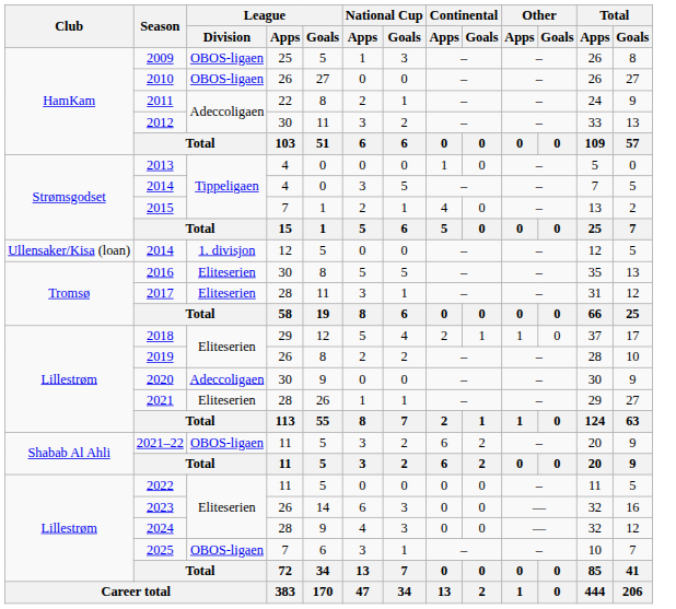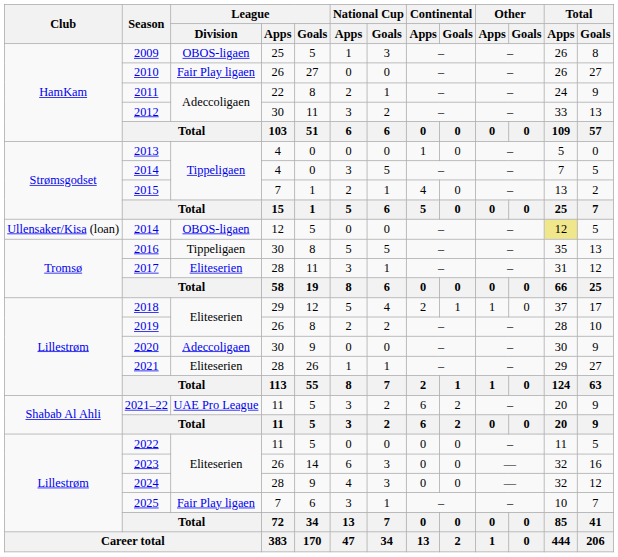 <table class="wikitable" style="text-align:center">
 <tr>
 <th rowspan="2">Club</th>
 <th rowspan="2">Season</th>
 <th colspan="3">League</th>
 <th colspan="2">National Cup</th>
 <th colspan="2">Continental</th>
 <th colspan="2">Other</th>
 <th colspan="2">Total</th>
 </tr>
 <tr>
 <th>Division</th>
 <th>Apps</th>
 <th>Goals</th>
 <th>Apps</th>
 <th>Goals</th>
 <th>Apps</th>
 <th>Goals</th>
 <th>Apps</th>
 <th>Goals</th>
 <th>Apps</th>
 <th>Goals</th>
 </tr>
 <tr>
 <td rowspan="5"><a href='#'>HamKam</a></td>
 <td><a href='#'>2009</a></td>
 <td><a href='#'>OBOS-ligaen</a></td>
 <td>25</td>
 <td>5</td>
 <td>1</td>
 <td>3</td>
 <td colspan="2">–</td>
 <td colspan="2">–</td>
 <td>26</td>
 <td>8</td>
 </tr>
 <tr>
 <td><a href='#'>2010</a></td>
-<td><a href='#'>OBOS-ligaen</a></td>
+<td><a href='#'>Fair Play ligaen</a></td>
 <td>26</td>
 <td>27</td>
 <td>0</td>
 <td>0</td>
 <td colspan="2">–</td>
 <td colspan="2">–</td>
 <td>26</td>
 <td>27</td>
 </tr>
 <tr>
 <td><a href='#'>2011</a></td>
 <td rowspan="2">Adeccoligaen</td>
 <td>22</td>
 <td>8</td>
 <td>2</td>
 <td>1</td>
 <td colspan="2">–</td>
 <td colspan="2">–</td>
 <td>24</td>
 <td>9</td>
 </tr>
 <tr>
 <td><a href='#'>2012</a></td>
 <td>30</td>
 <td>11</td>
 <td>3</td>
 <td>2</td>
 <td colspan="2">–</td>
 <td colspan="2">–</td>
 <td>33</td>
 <td>13</td>
 </tr>
 <tr>
 <th colspan="2">Total</th>
 <th>103</th>
 <th>51</th>
 <th>6</th>
 <th>6</th>
 <th>0</th>
 <th>0</th>
 <th>0</th>
 <th>0</th>
 <th>109</th>
 <th>57</th>
 </tr>
 <tr>
 <td rowspan="4"><a href='#'>Strømsgodset</a></td>
 <td><a href='#'>2013</a></td>
 <td rowspan="3"><a href='#'>Tippeligaen</a></td>
 <td>4</td>
 <td>0</td>
 <td>0</td>
 <td>0</td>
 <td>1</td>
 <td>0</td>
 <td colspan="2">–</td>
 <td>5</td>
 <td>0</td>
 </tr>
 <tr>
 <td><a href='#'>2014</a></td>
 <td>4</td>
 <td>0</td>
 <td>3</td>
 <td>5</td>
 <td colspan="2">–</td>
 <td colspan="2">–</td>
 <td>7</td>
 <td>5</td>
 </tr>
 <tr>
 <td><a href='#'>2015</a></td>
 <td>7</td>
 <td>1</td>
 <td>2</td>
 <td>1</td>
 <td>4</td>
 <td>0</td>
 <td colspan="2">–</td>
 <td>13</td>
 <td>2</td>
 </tr>
 <tr>
 <th colspan="2">Total</th>
 <th>15</th>
 <th>1</th>
 <th>5</th>
 <th>6</th>
 <th>5</th>
 <th>0</th>
 <th>0</th>
 <th>0</th>
 <th>25</th>
 <th>7</th>
 </tr>
 <tr>
 <td><a href='#'>Ullensaker/Kisa</a> (loan)</td>
 <td><a href='#'>2014</a></td>
-<td><a href='#'>1. divisjon</a></td>
+<td><a href='#'>OBOS-ligaen</a></td>
 <td>12</td>
 <td>5</td>
 <td>0</td>
 <td>0</td>
 <td colspan="2">–</td>
 <td colspan="2">–</td>
-<td>12</td>
+<td style="background: khaki;">12</td>
 <td>5</td>
 </tr>
 <tr>
 <td rowspan="3"><a href='#'>Tromsø</a></td>
 <td><a href='#'>2016</a></td>
-<td><a href='#'>Eliteserien</a></td>
+<td>Tippeligaen</td>
 <td>30</td>
 <td>8</td>
 <td>5</td>
 <td>5</td>
 <td colspan="2">–</td>
 <td colspan="2">–</td>
 <td>35</td>
 <td>13</td>
 </tr>
 <tr>
 <td><a href='#'>2017</a></td>
 <td><a href='#'>Eliteserien</a></td>
 <td>28</td>
 <td>11</td>
 <td>3</td>
 <td>1</td>
 <td colspan="2">–</td>
 <td colspan="2">–</td>
 <td>31</td>
 <td>12</td>
 </tr>
 <tr>
 <th colspan="2">Total</th>
 <th>58</th>
 <th>19</th>
 <th>8</th>
 <th>6</th>
 <th>0</th>
 <th>0</th>
 <th>0</th>
 <th>0</th>
 <th>66</th>
 <th>25</th>
 </tr>
 <tr>
 <td rowspan="5"><a href='#'>Lillestrøm</a></td>
 <td><a href='#'>2018</a></td>
 <td rowspan="2">Eliteserien</td>
 <td>29</td>
 <td>12</td>
 <td>5</td>
 <td>4</td>
 <td>2</td>
 <td>1</td>
 <td>1</td>
 <td>0</td>
 <td>37</td>
 <td>17</td>
 </tr>
 <tr>
 <td><a href='#'>2019</a></td>
 <td>26</td>
 <td>8</td>
 <td>2</td>
 <td>2</td>
 <td colspan="2">–</td>
 <td colspan="2">–</td>
 <td>28</td>
 <td>10</td>
 </tr>
 <tr>
 <td><a href='#'>2020</a></td>
 <td><a href='#'>Adeccoligaen</a></td>
 <td>30</td>
 <td>9</td>
 <td>0</td>
 <td>0</td>
 <td colspan="2">–</td>
 <td colspan="2">–</td>
 <td>30</td>
 <td>9</td>
 </tr>
 <tr>
 <td><a href='#'>2021</a></td>
 <td>Eliteserien</td>
 <td>28</td>
 <td>26</td>
 <td>1</td>
 <td>1</td>
 <td colspan="2">–</td>
 <td colspan="2">–</td>
 <td>29</td>
 <td>27</td>
 </tr>
 <tr>
 <th colspan="2">Total</th>
 <th>113</th>
 <th>55</th>
 <th>8</th>
 <th>7</th>
 <th>2</th>
 <th>1</th>
 <th>1</th>
 <th>0</th>
 <th>124</th>
 <th>63</th>
 </tr>
 <tr>
 <td rowspan="2"><a href='#'>Shabab Al Ahli</a></td>
 <td><a href='#'>2021–22</a></td>
-<td><a href='#'>OBOS-ligaen</a></td>
+<td rowspan="1"><a href='#'>UAE Pro League</a></td>
 <td>11</td>
 <td>5</td>
 <td>3</td>
 <td>2</td>
 <td>6</td>
 <td>2</td>
 <td colspan="2">–</td>
 <td>20</td>
 <td>9</td>
 </tr>
 <tr>
 <th colspan="2">Total</th>
 <th>11</th>
 <th>5</th>
 <th>3</th>
 <th>2</th>
 <th>6</th>
 <th>2</th>
 <th>0</th>
 <th>0</th>
 <th>20</th>
 <th>9</th>
 </tr>
 <tr>
 <td rowspan="5"><a href='#'>Lillestrøm</a></td>
 <td><a href='#'>2022</a></td>
 <td rowspan="3">Eliteserien</td>
 <td>11</td>
 <td>5</td>
 <td>0</td>
 <td>0</td>
 <td>0</td>
 <td>0</td>
 <td colspan="2">–</td>
 <td>11</td>
 <td>5</td>
 </tr>
 <tr>
 <td><a href='#'>2023</a></td>
 <td>26</td>
 <td>14</td>
 <td>6</td>
 <td>3</td>
 <td>0</td>
 <td>0</td>
 <td colspan="2">—</td>
 <td>32</td>
 <td>16</td>
 </tr>
 <tr>
 <td><a href='#'>2024</a></td>
 <td>28</td>
 <td>9</td>
 <td>4</td>
 <td>3</td>
 <td>0</td>
 <td>0</td>
 <td colspan="2">—</td>
 <td>32</td>
 <td>12</td>
 </tr>
 <tr>
 <td><a href='#'>2025</a></td>
-<td><a href='#'>OBOS-ligaen</a></td>
+<td><a href='#'>Fair Play ligaen</a></td>
 <td>7</td>
 <td>6</td>
 <td>3</td>
 <td>1</td>
 <td colspan="2">–</td>
 <td colspan="2">–</td>
 <td>10</td>
 <td>7</td>
 </tr>
 <tr>
 <th colspan="2">Total</th>
 <th>72</th>
 <th>34</th>
 <th>13</th>
 <th>7</th>
 <th>0</th>
 <th>0</th>
 <th>0</th>
 <th>0</th>
 <th>85</th>
 <th>41</th>
 </tr>
 <tr>
 <th colspan="3">Career total</th>
 <th>383</th>
 <th>170</th>
 <th>47</th>
 <th>34</th>
 <th>13</th>
 <th>2</th>
 <th>1</th>
 <th>0</th>
 <th>444</th>
 <th>206</th>
 </tr>
 </table>
